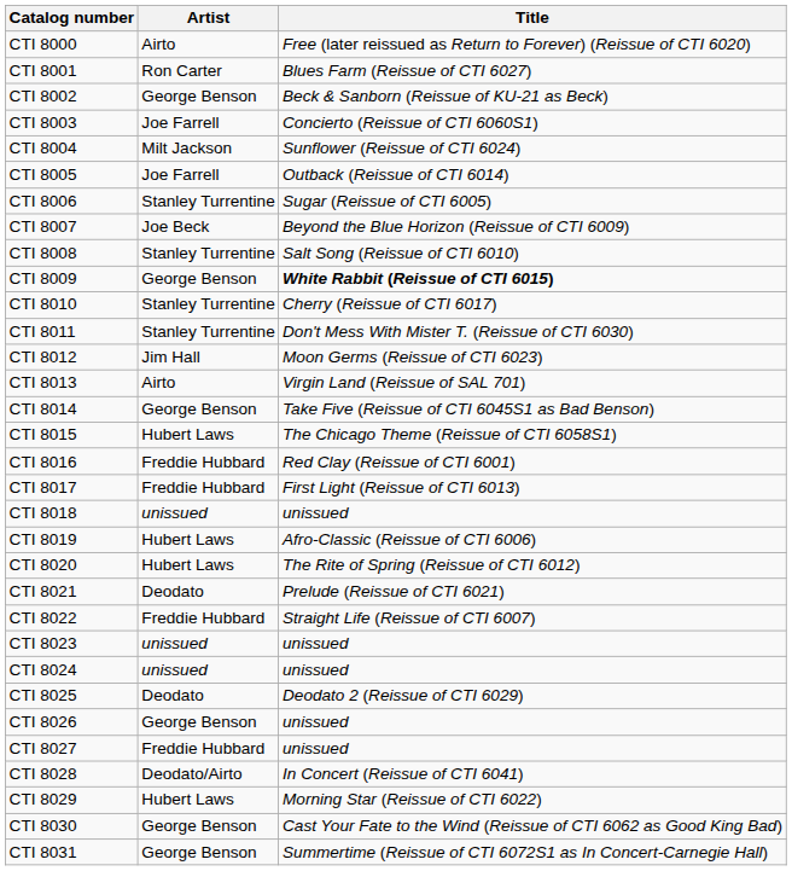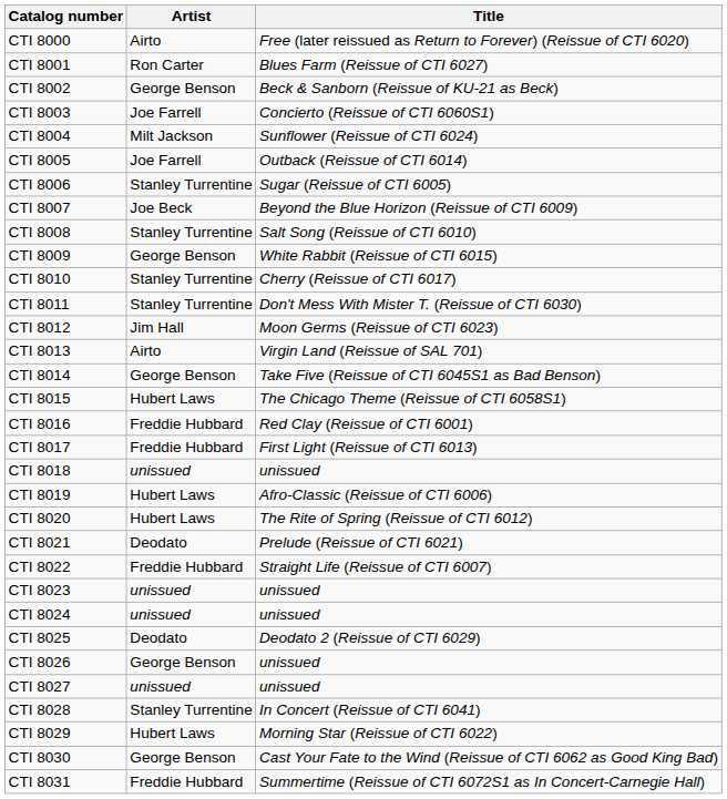 <table align="center" | class="wikitable sortable" | bgcolor="#CCCCCC">
 <tr>
 <th>Catalog number</th>
 <th>Artist</th>
 <th>Title</th>
 </tr>
 <tr>
 <td>CTI 8000</td>
 <td>Airto</td>
 <td><em>Free</em> (later reissued as <em>Return to Forever</em>) (<em>Reissue of CTI 6020</em>)</td>
 </tr>
 <tr>
 <td>CTI 8001</td>
 <td>Ron Carter</td>
 <td><em>Blues Farm</em> (<em>Reissue of CTI 6027</em>)</td>
 </tr>
 <tr>
 <td>CTI 8002</td>
 <td>George Benson</td>
 <td><em>Beck & Sanborn</em> (<em>Reissue of KU-21 as Beck</em>)</td>
 </tr>
 <tr>
 <td>CTI 8003</td>
 <td>Joe Farrell</td>
 <td><em>Concierto</em> (<em>Reissue of CTI 6060S1</em>)</td>
 </tr>
 <tr>
 <td>CTI 8004</td>
 <td>Milt Jackson</td>
 <td><em>Sunflower</em> (<em>Reissue of CTI 6024</em>)</td>
 </tr>
 <tr>
 <td>CTI 8005</td>
 <td>Joe Farrell</td>
 <td><em>Outback</em> (<em>Reissue of CTI 6014</em>)</td>
 </tr>
 <tr>
 <td>CTI 8006</td>
 <td>Stanley Turrentine</td>
 <td><em>Sugar</em> (<em>Reissue of CTI 6005</em>)</td>
 </tr>
 <tr>
 <td>CTI 8007</td>
 <td>Joe Beck</td>
 <td><em>Beyond the Blue Horizon</em> (<em>Reissue of CTI 6009</em>)</td>
 </tr>
 <tr>
 <td>CTI 8008</td>
 <td>Stanley Turrentine</td>
 <td><em>Salt Song</em> (<em>Reissue of CTI 6010</em>)</td>
 </tr>
 <tr>
 <td>CTI 8009</td>
 <td>George Benson</td>
-<td><strong><em>White Rabbit</em> (<em>Reissue of CTI 6015</em>)</strong></td>
+<td><em>White Rabbit</em> (<em>Reissue of CTI 6015</em>)</td>
 </tr>
 <tr>
 <td>CTI 8010</td>
 <td>Stanley Turrentine</td>
 <td><em>Cherry</em> (<em>Reissue of CTI 6017</em>)</td>
 </tr>
 <tr>
 <td>CTI 8011</td>
 <td>Stanley Turrentine</td>
 <td><em>Don't Mess With Mister T.</em> (<em>Reissue of CTI 6030</em>)</td>
 </tr>
 <tr>
 <td>CTI 8012</td>
 <td>Jim Hall</td>
 <td><em>Moon Germs</em> (<em>Reissue of CTI 6023</em>)</td>
 </tr>
 <tr>
 <td>CTI 8013</td>
 <td>Airto</td>
 <td><em>Virgin Land</em> (<em>Reissue of SAL 701</em>)</td>
 </tr>
 <tr>
 <td>CTI 8014</td>
 <td>George Benson</td>
 <td><em>Take Five</em> (<em>Reissue of CTI 6045S1 as Bad Benson</em>)</td>
 </tr>
 <tr>
 <td>CTI 8015</td>
 <td>Hubert Laws</td>
 <td><em>The Chicago Theme</em> (<em>Reissue of CTI 6058S1</em>)</td>
 </tr>
 <tr>
 <td>CTI 8016</td>
 <td>Freddie Hubbard</td>
 <td><em>Red Clay</em> (<em>Reissue of CTI 6001</em>)</td>
 </tr>
 <tr>
 <td>CTI 8017</td>
 <td>Freddie Hubbard</td>
 <td><em>First Light</em> (<em>Reissue of CTI 6013</em>)</td>
 </tr>
 <tr>
 <td>CTI 8018</td>
 <td><em>unissued</em></td>
 <td><em>unissued</em></td>
 </tr>
 <tr>
 <td>CTI 8019</td>
 <td>Hubert Laws</td>
 <td><em>Afro-Classic</em> (<em>Reissue of CTI 6006</em>)</td>
 </tr>
 <tr>
 <td>CTI 8020</td>
 <td>Hubert Laws</td>
 <td><em>The Rite of Spring</em> (<em>Reissue of CTI 6012</em>)</td>
 </tr>
 <tr>
 <td>CTI 8021</td>
 <td>Deodato</td>
 <td><em>Prelude</em> (<em>Reissue of CTI 6021</em>)</td>
 </tr>
 <tr>
 <td>CTI 8022</td>
 <td>Freddie Hubbard</td>
 <td><em>Straight Life</em> (<em>Reissue of CTI 6007</em>)</td>
 </tr>
 <tr>
 <td>CTI 8023</td>
 <td><em>unissued</em></td>
 <td><em>unissued</em></td>
 </tr>
 <tr>
 <td>CTI 8024</td>
 <td><em>unissued</em></td>
 <td><em>unissued</em></td>
 </tr>
 <tr>
 <td>CTI 8025</td>
 <td>Deodato</td>
 <td><em>Deodato 2</em> (<em>Reissue of CTI 6029</em>)</td>
 </tr>
 <tr>
 <td>CTI 8026</td>
 <td>George Benson</td>
 <td><em>unissued</em></td>
 </tr>
 <tr>
 <td>CTI 8027</td>
-<td>Freddie Hubbard</td>
+<td><em>unissued</em></td>
 <td><em>unissued</em></td>
 </tr>
 <tr>
 <td>CTI 8028</td>
-<td>Deodato/Airto</td>
+<td>Stanley Turrentine</td>
 <td><em>In Concert</em> (<em>Reissue of CTI 6041</em>)</td>
 </tr>
 <tr>
 <td>CTI 8029</td>
 <td>Hubert Laws</td>
 <td><em>Morning Star</em> (<em>Reissue of CTI 6022</em>)</td>
 </tr>
 <tr>
 <td>CTI 8030</td>
 <td>George Benson</td>
 <td><em>Cast Your Fate to the Wind</em> (<em>Reissue of CTI 6062 as Good King Bad</em>)</td>
 </tr>
 <tr>
 <td>CTI 8031</td>
-<td>George Benson</td>
+<td>Freddie Hubbard</td>
 <td><em>Summertime</em> (<em>Reissue of CTI 6072S1 as In Concert-Carnegie Hall</em>)</td>
 </tr>
 </table>
